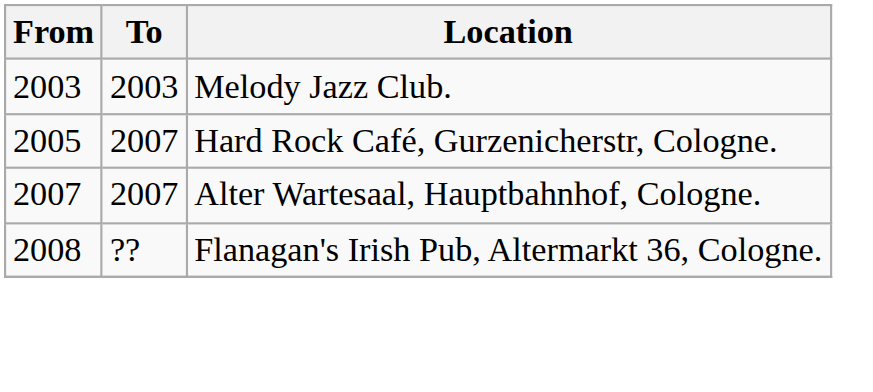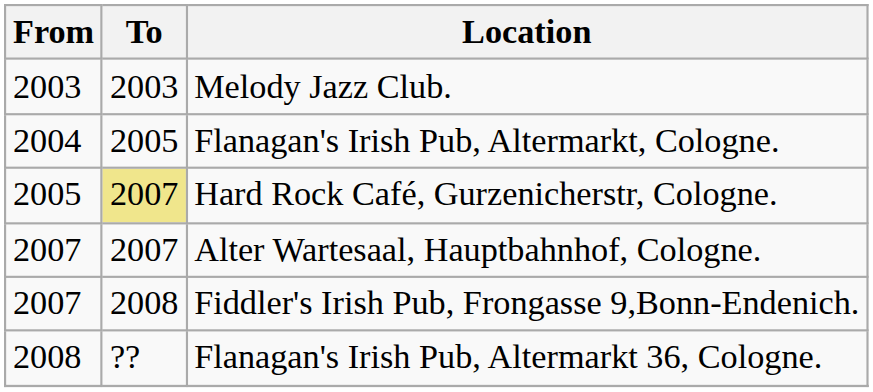 <table class="wikitable">
 <tr>
 <th>From</th>
 <th>To</th>
 <th>Location</th>
 </tr>
 <tr>
 <td>2003</td>
 <td>2003</td>
 <td>Melody Jazz Club.</td>
 </tr>
 <tr>
+<td>2004</td>
 <td>2005</td>
-<td>2007</td>
+<td>Flanagan's Irish Pub, Altermarkt, Cologne.</td>
+</tr>
+<tr>
+<td>2005</td>
+<td style="background: khaki;">2007</td>
 <td>Hard Rock Café, Gurzenicherstr, Cologne.</td>
 </tr>
 <tr>
 <td>2007</td>
 <td>2007</td>
 <td>Alter Wartesaal, Hauptbahnhof, Cologne.</td>
+</tr>
+<tr>
+<td>2007</td>
+<td>2008</td>
+<td>Fiddler's Irish Pub, Frongasse 9,Bonn-Endenich.</td>
 </tr>
 <tr>
 <td>2008</td>
 <td>??</td>
 <td>Flanagan's Irish Pub, Altermarkt 36, Cologne.</td>
 </tr>
 <tr>
 </tr>
 </table>
